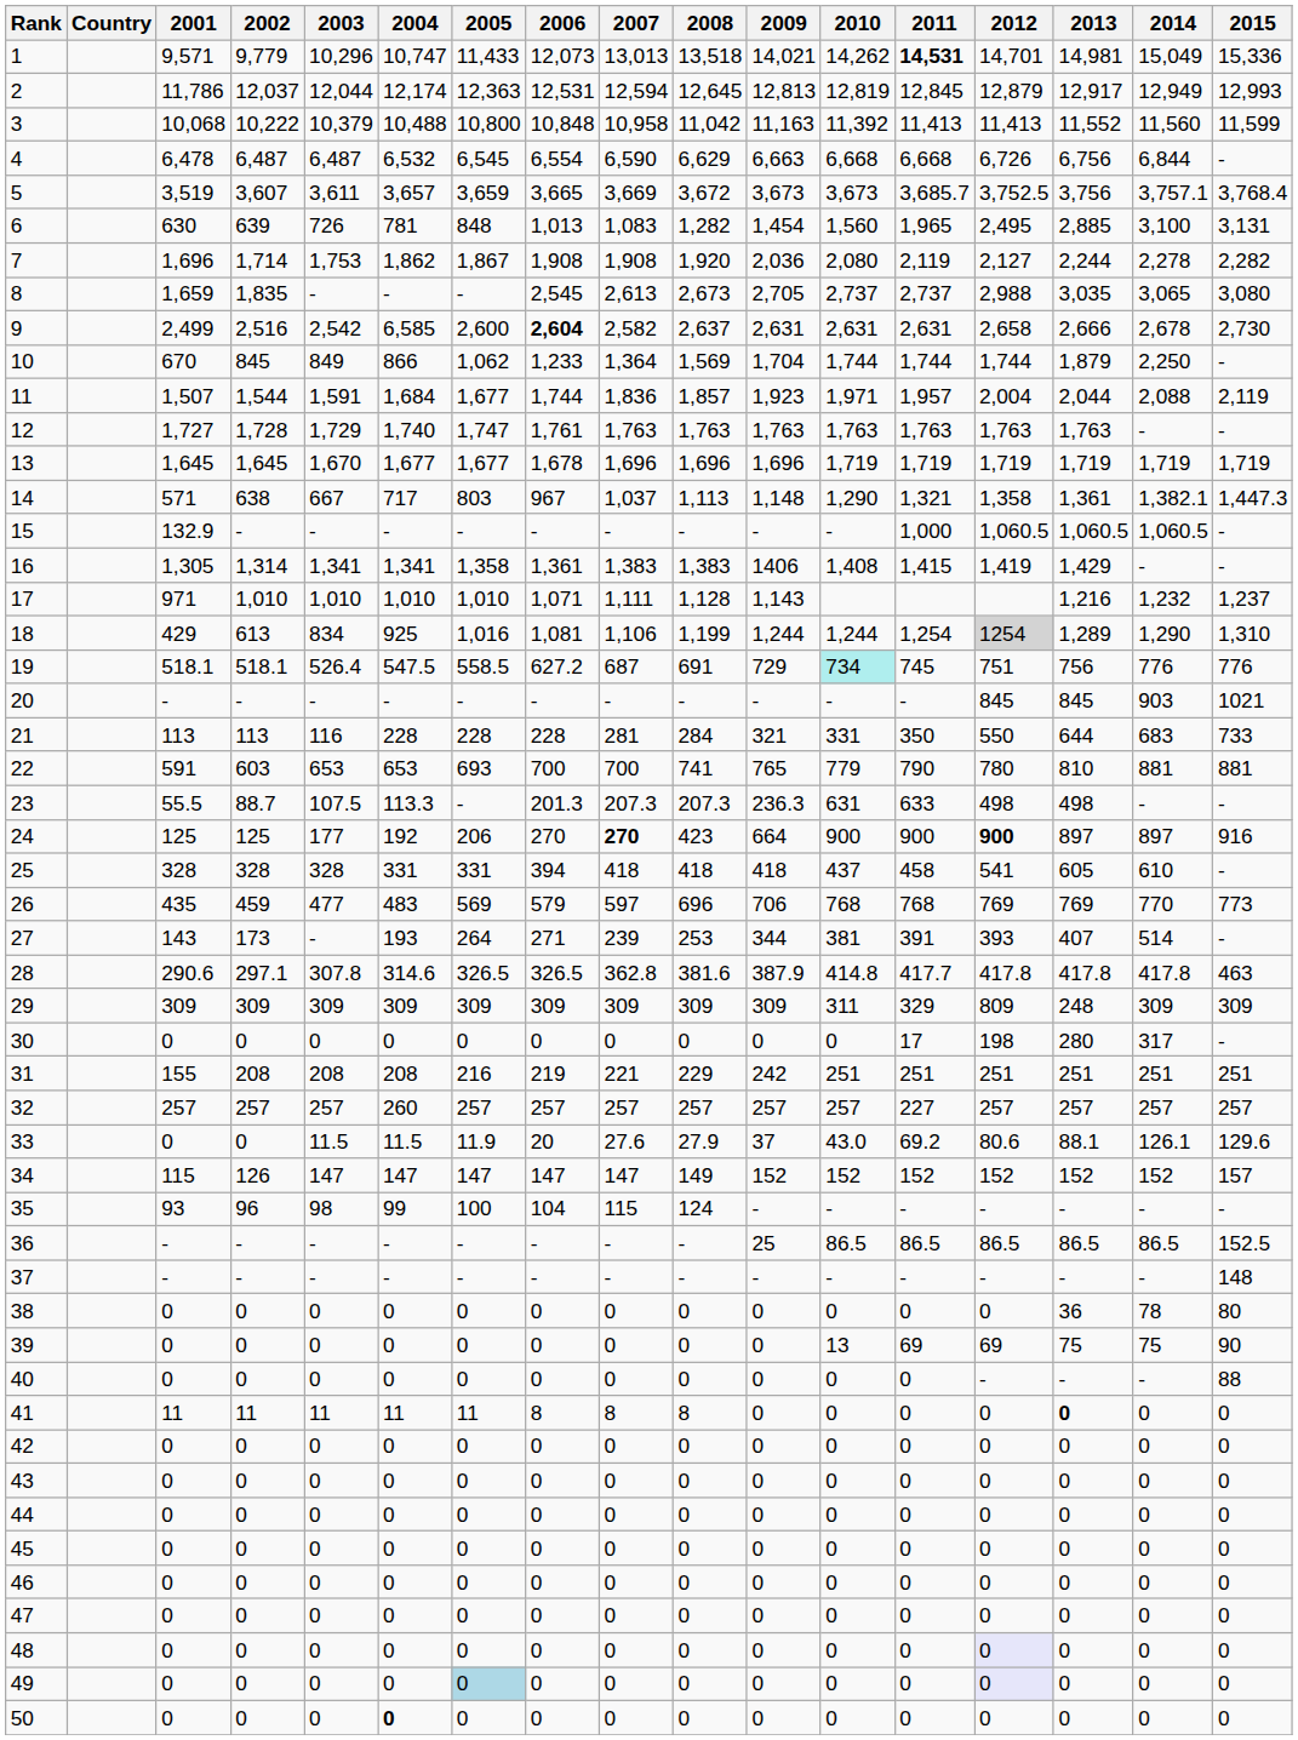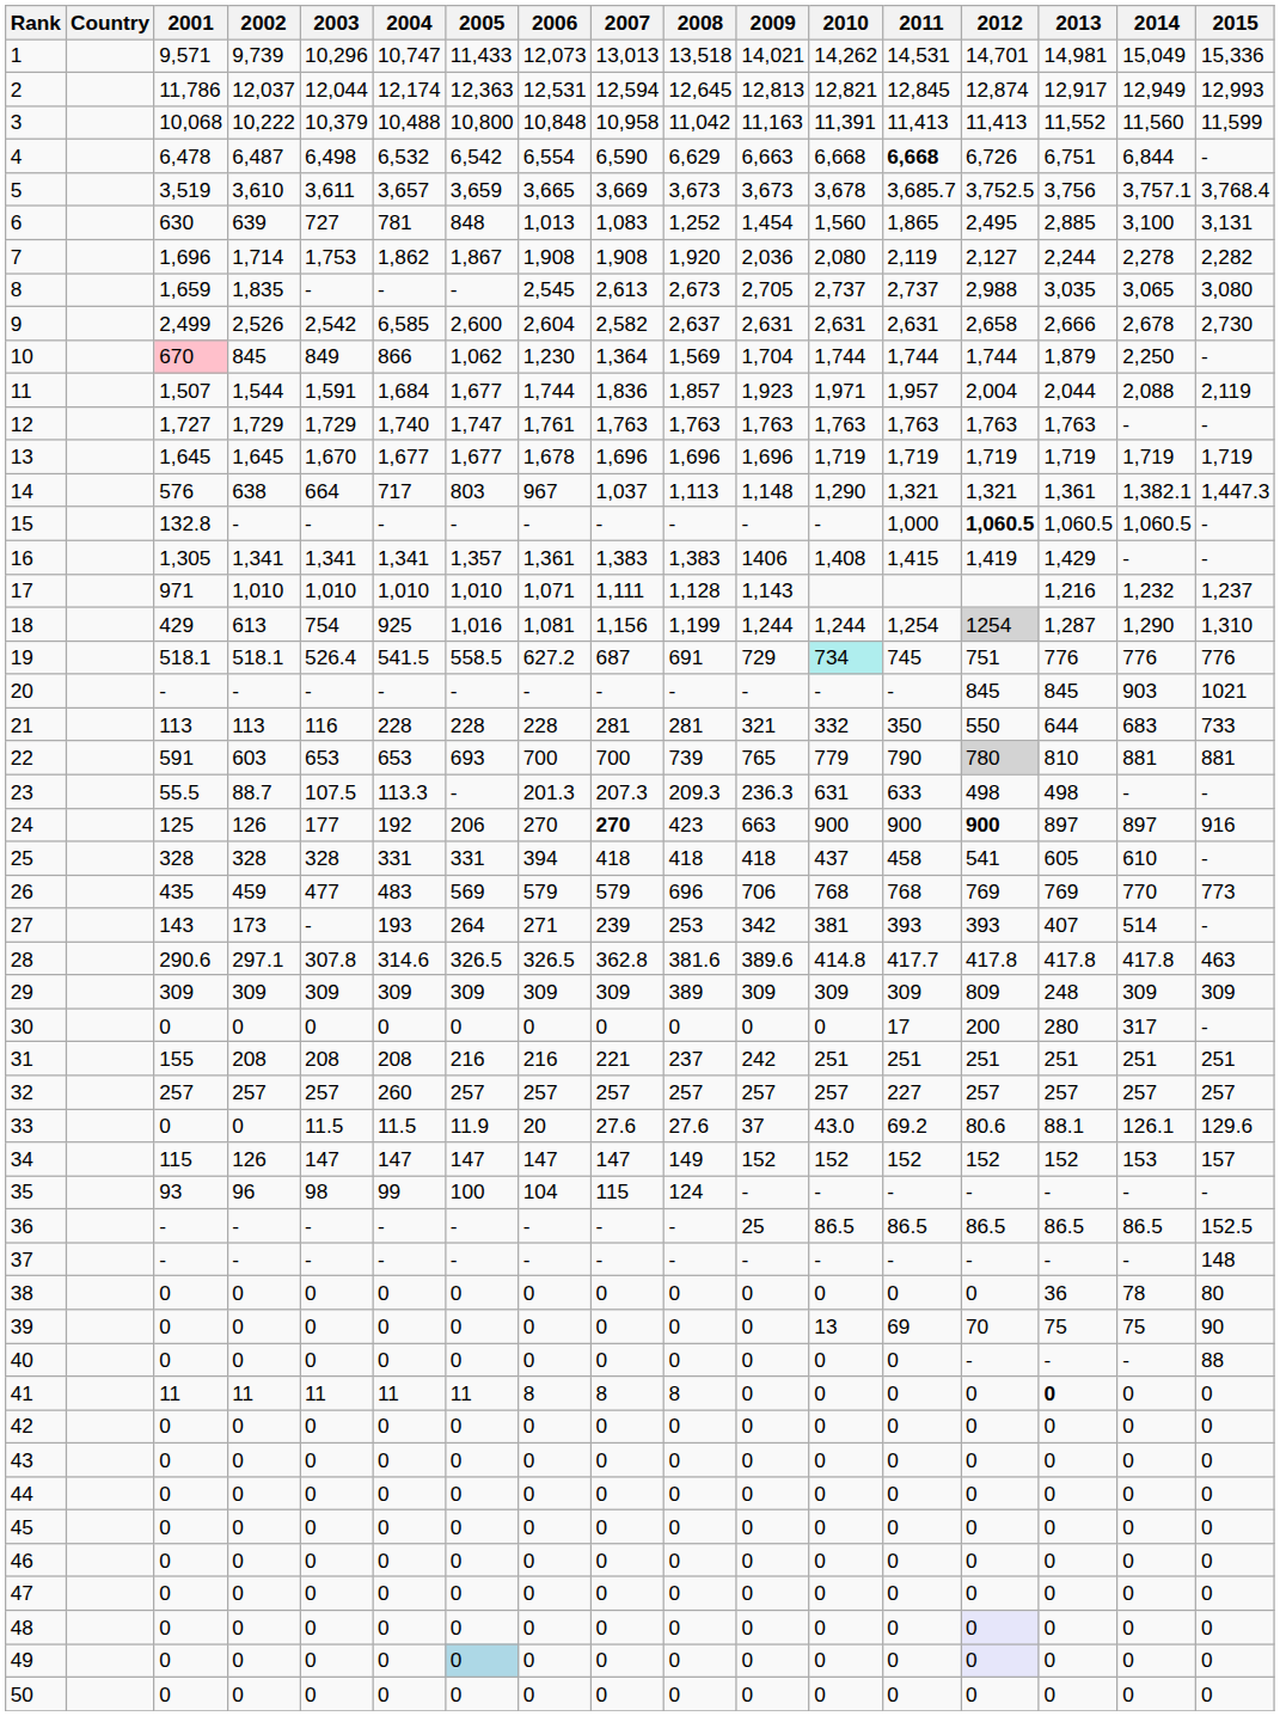 <table class="wikitable sortable mw-collapsible" style=" font-size: 87%;">
 <tr>
 <th>Rank</th>
 <th>Country</th>
 <th>2001</th>
 <th>2002</th>
 <th>2003</th>
 <th>2004</th>
 <th>2005</th>
 <th>2006</th>
 <th>2007</th>
 <th>2008</th>
 <th>2009</th>
 <th>2010</th>
 <th>2011</th>
 <th>2012</th>
 <th>2013</th>
 <th>2014</th>
 <th>2015</th>
 </tr>
 <tr>
 <td>1</td>
 <td></td>
 <td>9,571</td>
-<td>9,779</td>
+<td>9,739</td>
 <td>10,296</td>
 <td>10,747</td>
 <td>11,433</td>
 <td>12,073</td>
 <td>13,013</td>
 <td>13,518</td>
 <td>14,021</td>
 <td>14,262</td>
-<td><strong>14,531</strong></td>
+<td>14,531</td>
 <td>14,701</td>
 <td>14,981</td>
 <td>15,049</td>
 <td>15,336</td>
 </tr>
 <tr>
 <td>2</td>
 <td></td>
 <td>11,786</td>
 <td>12,037</td>
 <td>12,044</td>
 <td>12,174</td>
 <td>12,363</td>
 <td>12,531</td>
 <td>12,594</td>
 <td>12,645</td>
 <td>12,813</td>
-<td>12,819</td>
+<td>12,821</td>
 <td>12,845</td>
-<td>12,879</td>
+<td>12,874</td>
 <td>12,917</td>
 <td>12,949</td>
 <td>12,993</td>
 </tr>
 <tr>
 <td>3</td>
 <td></td>
 <td>10,068</td>
 <td>10,222</td>
 <td>10,379</td>
 <td>10,488</td>
 <td>10,800</td>
 <td>10,848</td>
 <td>10,958</td>
 <td>11,042</td>
 <td>11,163</td>
-<td>11,392</td>
+<td>11,391</td>
 <td>11,413</td>
 <td>11,413</td>
 <td>11,552</td>
 <td>11,560</td>
 <td>11,599</td>
 </tr>
 <tr>
 <td>4</td>
 <td></td>
 <td>6,478</td>
 <td>6,487</td>
-<td>6,487</td>
+<td>6,498</td>
 <td>6,532</td>
-<td>6,545</td>
+<td>6,542</td>
 <td>6,554</td>
 <td>6,590</td>
 <td>6,629</td>
 <td>6,663</td>
 <td>6,668</td>
-<td>6,668</td>
+<td><strong>6,668</strong></td>
 <td>6,726</td>
-<td>6,756</td>
+<td>6,751</td>
 <td>6,844</td>
 <td>-</td>
 </tr>
 <tr>
 <td>5</td>
 <td></td>
 <td>3,519</td>
-<td>3,607</td>
+<td>3,610</td>
 <td>3,611</td>
 <td>3,657</td>
 <td>3,659</td>
 <td>3,665</td>
 <td>3,669</td>
-<td>3,672</td>
 <td>3,673</td>
 <td>3,673</td>
+<td>3,678</td>
 <td>3,685.7</td>
 <td>3,752.5</td>
 <td>3,756</td>
 <td>3,757.1</td>
 <td>3,768.4</td>
 </tr>
 <tr>
 <td>6</td>
 <td></td>
 <td>630</td>
 <td>639</td>
-<td>726</td>
+<td>727</td>
 <td>781</td>
 <td>848</td>
 <td>1,013</td>
 <td>1,083</td>
-<td>1,282</td>
+<td>1,252</td>
 <td>1,454</td>
 <td>1,560</td>
-<td>1,965</td>
+<td>1,865</td>
 <td>2,495</td>
 <td>2,885</td>
 <td>3,100</td>
 <td>3,131</td>
 </tr>
 <tr>
 <td>7</td>
 <td></td>
 <td>1,696</td>
 <td>1,714</td>
 <td>1,753</td>
 <td>1,862</td>
 <td>1,867</td>
 <td>1,908</td>
 <td>1,908</td>
 <td>1,920</td>
 <td>2,036</td>
 <td>2,080</td>
 <td>2,119</td>
 <td>2,127</td>
 <td>2,244</td>
 <td>2,278</td>
 <td>2,282</td>
 </tr>
 <tr>
 <td>8</td>
 <td></td>
 <td>1,659</td>
 <td>1,835</td>
 <td>-</td>
 <td>-</td>
 <td>-</td>
 <td>2,545</td>
 <td>2,613</td>
 <td>2,673</td>
 <td>2,705</td>
 <td>2,737</td>
 <td>2,737</td>
 <td>2,988</td>
 <td>3,035</td>
 <td>3,065</td>
 <td>3,080</td>
 </tr>
 <tr>
 <td>9</td>
 <td></td>
 <td>2,499</td>
-<td>2,516</td>
+<td>2,526</td>
 <td>2,542</td>
 <td>6,585</td>
 <td>2,600</td>
-<td><strong>2,604</strong></td>
+<td>2,604</td>
 <td>2,582</td>
 <td>2,637</td>
 <td>2,631</td>
 <td>2,631</td>
 <td>2,631</td>
 <td>2,658</td>
 <td>2,666</td>
 <td>2,678</td>
 <td>2,730</td>
 </tr>
 <tr>
 <td>10</td>
 <td></td>
-<td>670</td>
+<td style="background: pink;">670</td>
 <td>845</td>
 <td>849</td>
 <td>866</td>
 <td>1,062</td>
-<td>1,233</td>
+<td>1,230</td>
 <td>1,364</td>
 <td>1,569</td>
 <td>1,704</td>
 <td>1,744</td>
 <td>1,744</td>
 <td>1,744</td>
 <td>1,879</td>
 <td>2,250</td>
 <td>-</td>
 </tr>
 <tr>
 <td>11</td>
 <td></td>
 <td>1,507</td>
 <td>1,544</td>
 <td>1,591</td>
 <td>1,684</td>
 <td>1,677</td>
 <td>1,744</td>
 <td>1,836</td>
 <td>1,857</td>
 <td>1,923</td>
 <td>1,971</td>
 <td>1,957</td>
 <td>2,004</td>
 <td>2,044</td>
 <td>2,088</td>
 <td>2,119</td>
 </tr>
 <tr>
 <td>12</td>
 <td></td>
 <td>1,727</td>
-<td>1,728</td>
+<td>1,729</td>
 <td>1,729</td>
 <td>1,740</td>
 <td>1,747</td>
 <td>1,761</td>
 <td>1,763</td>
 <td>1,763</td>
 <td>1,763</td>
 <td>1,763</td>
 <td>1,763</td>
 <td>1,763</td>
 <td>1,763</td>
 <td>-</td>
 <td>-</td>
 </tr>
 <tr>
 <td>13</td>
 <td></td>
 <td>1,645</td>
 <td>1,645</td>
 <td>1,670</td>
 <td>1,677</td>
 <td>1,677</td>
 <td>1,678</td>
 <td>1,696</td>
 <td>1,696</td>
 <td>1,696</td>
 <td>1,719</td>
 <td>1,719</td>
 <td>1,719</td>
 <td>1,719</td>
 <td>1,719</td>
 <td>1,719</td>
 </tr>
 <tr>
 <td>14</td>
 <td></td>
-<td>571</td>
+<td>576</td>
 <td>638</td>
-<td>667</td>
+<td>664</td>
 <td>717</td>
 <td>803</td>
 <td>967</td>
 <td>1,037</td>
 <td>1,113</td>
 <td>1,148</td>
 <td>1,290</td>
 <td>1,321</td>
-<td>1,358</td>
+<td>1,321</td>
 <td>1,361</td>
 <td>1,382.1</td>
 <td>1,447.3</td>
 </tr>
 <tr>
 <td>15</td>
 <td></td>
-<td>132.9</td>
+<td>132.8</td>
 <td>-</td>
 <td>-</td>
 <td>-</td>
 <td>-</td>
 <td>-</td>
 <td>-</td>
 <td>-</td>
 <td>-</td>
 <td>-</td>
 <td>1,000</td>
-<td>1,060.5</td>
+<td><strong>1,060.5</strong></td>
 <td>1,060.5</td>
 <td>1,060.5</td>
 <td>-</td>
 </tr>
 <tr>
 <td>16</td>
 <td></td>
 <td>1,305</td>
-<td>1,314</td>
 <td>1,341</td>
 <td>1,341</td>
-<td>1,358</td>
+<td>1,341</td>
+<td>1,357</td>
 <td>1,361</td>
 <td>1,383</td>
 <td>1,383</td>
 <td>1406</td>
 <td>1,408</td>
 <td>1,415</td>
 <td>1,419</td>
 <td>1,429</td>
 <td>-</td>
 <td>-</td>
 </tr>
 <tr>
 <td>17</td>
 <td></td>
 <td>971</td>
 <td>1,010</td>
 <td>1,010</td>
 <td>1,010</td>
 <td>1,010</td>
 <td>1,071</td>
 <td>1,111</td>
 <td>1,128</td>
 <td>1,143</td>
 <td></td>
 <td></td>
 <td></td>
 <td>1,216</td>
 <td>1,232</td>
 <td>1,237</td>
 </tr>
 <tr>
 <td>18</td>
 <td></td>
 <td>429</td>
 <td>613</td>
-<td>834</td>
+<td>754</td>
 <td>925</td>
 <td>1,016</td>
 <td>1,081</td>
-<td>1,106</td>
+<td>1,156</td>
 <td>1,199</td>
 <td>1,244</td>
 <td>1,244</td>
 <td>1,254</td>
 <td style="background: lightgrey;">1254</td>
-<td>1,289</td>
+<td>1,287</td>
 <td>1,290</td>
 <td>1,310</td>
 </tr>
 <tr>
 <td>19</td>
 <td></td>
 <td>518.1</td>
 <td>518.1</td>
 <td>526.4</td>
-<td>547.5</td>
+<td>541.5</td>
 <td>558.5</td>
 <td>627.2</td>
 <td>687</td>
 <td>691</td>
 <td>729</td>
 <td style="background: paleturquoise;">734</td>
 <td>745</td>
 <td>751</td>
-<td>756</td>
+<td>776</td>
 <td>776</td>
 <td>776</td>
 </tr>
 <tr>
 <td>20</td>
 <td></td>
 <td>-</td>
 <td>-</td>
 <td>-</td>
 <td>-</td>
 <td>-</td>
 <td>-</td>
 <td>-</td>
 <td>-</td>
 <td>-</td>
 <td>-</td>
 <td>-</td>
 <td>845</td>
 <td>845</td>
 <td>903</td>
 <td>1021</td>
 </tr>
 <tr>
 <td>21</td>
 <td></td>
 <td>113</td>
 <td>113</td>
 <td>116</td>
 <td>228</td>
 <td>228</td>
 <td>228</td>
 <td>281</td>
-<td>284</td>
+<td>281</td>
 <td>321</td>
-<td>331</td>
+<td>332</td>
 <td>350</td>
 <td>550</td>
 <td>644</td>
 <td>683</td>
 <td>733</td>
 </tr>
 <tr>
 <td>22</td>
 <td></td>
 <td>591</td>
 <td>603</td>
 <td>653</td>
 <td>653</td>
 <td>693</td>
 <td>700</td>
 <td>700</td>
-<td>741</td>
+<td>739</td>
 <td>765</td>
 <td>779</td>
 <td>790</td>
-<td>780</td>
+<td style="background: lightgrey;">780</td>
 <td>810</td>
 <td>881</td>
 <td>881</td>
 </tr>
 <tr>
 <td>23</td>
 <td></td>
 <td>55.5</td>
 <td>88.7</td>
 <td>107.5</td>
 <td>113.3</td>
 <td>-</td>
 <td>201.3</td>
 <td>207.3</td>
-<td>207.3</td>
+<td>209.3</td>
 <td>236.3</td>
 <td>631</td>
 <td>633</td>
 <td>498</td>
 <td>498</td>
 <td>-</td>
 <td>-</td>
 </tr>
 <tr>
 <td>24</td>
 <td></td>
 <td>125</td>
-<td>125</td>
+<td>126</td>
 <td>177</td>
 <td>192</td>
 <td>206</td>
 <td>270</td>
 <td><strong>270</strong></td>
 <td>423</td>
-<td>664</td>
+<td>663</td>
 <td>900</td>
 <td>900</td>
 <td><strong>900</strong></td>
 <td>897</td>
 <td>897</td>
 <td>916</td>
 </tr>
 <tr>
 <td>25</td>
 <td></td>
 <td>328</td>
 <td>328</td>
 <td>328</td>
 <td>331</td>
 <td>331</td>
 <td>394</td>
 <td>418</td>
 <td>418</td>
 <td>418</td>
 <td>437</td>
 <td>458</td>
 <td>541</td>
 <td>605</td>
 <td>610</td>
 <td>-</td>
 </tr>
 <tr>
 <td>26</td>
 <td></td>
 <td>435</td>
 <td>459</td>
 <td>477</td>
 <td>483</td>
 <td>569</td>
 <td>579</td>
-<td>597</td>
+<td>579</td>
 <td>696</td>
 <td>706</td>
 <td>768</td>
 <td>768</td>
 <td>769</td>
 <td>769</td>
 <td>770</td>
 <td>773</td>
 </tr>
 <tr>
 <td>27</td>
 <td></td>
 <td>143</td>
 <td>173</td>
 <td>-</td>
 <td>193</td>
 <td>264</td>
 <td>271</td>
 <td>239</td>
 <td>253</td>
-<td>344</td>
+<td>342</td>
 <td>381</td>
-<td>391</td>
+<td>393</td>
 <td>393</td>
 <td>407</td>
 <td>514</td>
 <td>-</td>
 </tr>
 <tr>
 <td>28</td>
 <td></td>
 <td>290.6</td>
 <td>297.1</td>
 <td>307.8</td>
 <td>314.6</td>
 <td>326.5</td>
 <td>326.5</td>
 <td>362.8</td>
 <td>381.6</td>
-<td>387.9</td>
+<td>389.6</td>
 <td>414.8</td>
 <td>417.7</td>
 <td>417.8</td>
 <td>417.8</td>
 <td>417.8</td>
 <td>463</td>
 </tr>
 <tr>
 <td>29</td>
 <td></td>
 <td>309</td>
 <td>309</td>
 <td>309</td>
 <td>309</td>
 <td>309</td>
 <td>309</td>
 <td>309</td>
+<td>389</td>
 <td>309</td>
 <td>309</td>
-<td>311</td>
-<td>329</td>
+<td>309</td>
 <td>809</td>
 <td>248</td>
 <td>309</td>
 <td>309</td>
 </tr>
 <tr>
 <td>30</td>
 <td></td>
 <td>0</td>
 <td>0</td>
 <td>0</td>
 <td>0</td>
 <td>0</td>
 <td>0</td>
 <td>0</td>
 <td>0</td>
 <td>0</td>
 <td>0</td>
 <td>17</td>
-<td>198</td>
+<td>200</td>
 <td>280</td>
 <td>317</td>
 <td>-</td>
 </tr>
 <tr>
 <td>31</td>
 <td></td>
 <td>155</td>
 <td>208</td>
 <td>208</td>
 <td>208</td>
 <td>216</td>
-<td>219</td>
+<td>216</td>
 <td>221</td>
-<td>229</td>
+<td>237</td>
 <td>242</td>
 <td>251</td>
 <td>251</td>
 <td>251</td>
 <td>251</td>
 <td>251</td>
 <td>251</td>
 </tr>
 <tr>
 <td>32</td>
 <td></td>
 <td>257</td>
 <td>257</td>
 <td>257</td>
 <td>260</td>
 <td>257</td>
 <td>257</td>
 <td>257</td>
 <td>257</td>
 <td>257</td>
 <td>257</td>
 <td>227</td>
 <td>257</td>
 <td>257</td>
 <td>257</td>
 <td>257</td>
 </tr>
 <tr>
 <td>33</td>
 <td></td>
 <td>0</td>
 <td>0</td>
 <td>11.5</td>
 <td>11.5</td>
 <td>11.9</td>
 <td>20</td>
 <td>27.6</td>
-<td>27.9</td>
+<td>27.6</td>
 <td>37</td>
 <td>43.0</td>
 <td>69.2</td>
 <td>80.6</td>
 <td>88.1</td>
 <td>126.1</td>
 <td>129.6</td>
 </tr>
 <tr>
 <td>34</td>
 <td></td>
 <td>115</td>
 <td>126</td>
 <td>147</td>
 <td>147</td>
 <td>147</td>
 <td>147</td>
 <td>147</td>
 <td>149</td>
 <td>152</td>
 <td>152</td>
 <td>152</td>
 <td>152</td>
 <td>152</td>
-<td>152</td>
+<td>153</td>
 <td>157</td>
 </tr>
 <tr>
 <td>35</td>
 <td></td>
 <td>93</td>
 <td>96</td>
 <td>98</td>
 <td>99</td>
 <td>100</td>
 <td>104</td>
 <td>115</td>
 <td>124</td>
 <td>-</td>
 <td>-</td>
 <td>-</td>
 <td>-</td>
 <td>-</td>
 <td>-</td>
 <td>-</td>
 </tr>
 <tr>
 <td>36</td>
 <td></td>
 <td>-</td>
 <td>-</td>
 <td>-</td>
 <td>-</td>
 <td>-</td>
 <td>-</td>
 <td>-</td>
 <td>-</td>
 <td>25</td>
 <td>86.5</td>
 <td>86.5</td>
 <td>86.5</td>
 <td>86.5</td>
 <td>86.5</td>
 <td>152.5</td>
 </tr>
 <tr>
 <td>37</td>
 <td></td>
 <td>-</td>
 <td>-</td>
 <td>-</td>
 <td>-</td>
 <td>-</td>
 <td>-</td>
 <td>-</td>
 <td>-</td>
 <td>-</td>
 <td>-</td>
 <td>-</td>
 <td>-</td>
 <td>-</td>
 <td>-</td>
 <td>148</td>
 </tr>
 <tr>
 <td>38</td>
 <td></td>
 <td>0</td>
 <td>0</td>
 <td>0</td>
 <td>0</td>
 <td>0</td>
 <td>0</td>
 <td>0</td>
 <td>0</td>
 <td>0</td>
 <td>0</td>
 <td>0</td>
 <td>0</td>
 <td>36</td>
 <td>78</td>
 <td>80</td>
 </tr>
 <tr>
 <td>39</td>
 <td></td>
 <td>0</td>
 <td>0</td>
 <td>0</td>
 <td>0</td>
 <td>0</td>
 <td>0</td>
 <td>0</td>
 <td>0</td>
 <td>0</td>
 <td>13</td>
 <td>69</td>
-<td>69</td>
+<td>70</td>
 <td>75</td>
 <td>75</td>
 <td>90</td>
 </tr>
 <tr>
 <td>40</td>
 <td></td>
 <td>0</td>
 <td>0</td>
 <td>0</td>
 <td>0</td>
 <td>0</td>
 <td>0</td>
 <td>0</td>
 <td>0</td>
 <td>0</td>
 <td>0</td>
 <td>0</td>
 <td>-</td>
 <td>-</td>
 <td>-</td>
 <td>88</td>
 </tr>
 <tr>
 <td>41</td>
 <td></td>
 <td>11</td>
 <td>11</td>
 <td>11</td>
 <td>11</td>
 <td>11</td>
 <td>8</td>
 <td>8</td>
 <td>8</td>
 <td>0</td>
 <td>0</td>
 <td>0</td>
 <td>0</td>
 <td><strong>0</strong></td>
 <td>0</td>
 <td>0</td>
 </tr>
 <tr>
 <td>42</td>
 <td></td>
 <td>0</td>
 <td>0</td>
 <td>0</td>
 <td>0</td>
 <td>0</td>
 <td>0</td>
 <td>0</td>
 <td>0</td>
 <td>0</td>
 <td>0</td>
 <td>0</td>
 <td>0</td>
 <td>0</td>
 <td>0</td>
 <td>0</td>
 </tr>
 <tr>
 <td>43</td>
 <td></td>
 <td>0</td>
 <td>0</td>
 <td>0</td>
 <td>0</td>
 <td>0</td>
 <td>0</td>
 <td>0</td>
 <td>0</td>
 <td>0</td>
 <td>0</td>
 <td>0</td>
 <td>0</td>
 <td>0</td>
 <td>0</td>
 <td>0</td>
 </tr>
 <tr>
 <td>44</td>
 <td></td>
 <td>0</td>
 <td>0</td>
 <td>0</td>
 <td>0</td>
 <td>0</td>
 <td>0</td>
 <td>0</td>
 <td>0</td>
 <td>0</td>
 <td>0</td>
 <td>0</td>
 <td>0</td>
 <td>0</td>
 <td>0</td>
 <td>0</td>
 </tr>
 <tr>
 <td>45</td>
 <td></td>
 <td>0</td>
 <td>0</td>
 <td>0</td>
 <td>0</td>
 <td>0</td>
 <td>0</td>
 <td>0</td>
 <td>0</td>
 <td>0</td>
 <td>0</td>
 <td>0</td>
 <td>0</td>
 <td>0</td>
 <td>0</td>
 <td>0</td>
 </tr>
 <tr>
 <td>46</td>
 <td></td>
 <td>0</td>
 <td>0</td>
 <td>0</td>
 <td>0</td>
 <td>0</td>
 <td>0</td>
 <td>0</td>
 <td>0</td>
 <td>0</td>
 <td>0</td>
 <td>0</td>
 <td>0</td>
 <td>0</td>
 <td>0</td>
 <td>0</td>
 </tr>
 <tr>
 <td>47</td>
 <td></td>
 <td>0</td>
 <td>0</td>
 <td>0</td>
 <td>0</td>
 <td>0</td>
 <td>0</td>
 <td>0</td>
 <td>0</td>
 <td>0</td>
 <td>0</td>
 <td>0</td>
 <td>0</td>
 <td>0</td>
 <td>0</td>
 <td>0</td>
 </tr>
 <tr>
 <td>48</td>
 <td></td>
 <td>0</td>
 <td>0</td>
 <td>0</td>
 <td>0</td>
 <td>0</td>
 <td>0</td>
 <td>0</td>
 <td>0</td>
 <td>0</td>
 <td>0</td>
 <td>0</td>
 <td style="background: lavender;">0</td>
 <td>0</td>
 <td>0</td>
 <td>0</td>
 </tr>
 <tr>
 <td>49</td>
 <td></td>
 <td>0</td>
 <td>0</td>
 <td>0</td>
 <td>0</td>
 <td style="background: lightblue;">0</td>
 <td>0</td>
 <td>0</td>
 <td>0</td>
 <td>0</td>
 <td>0</td>
 <td>0</td>
 <td style="background: lavender;">0</td>
 <td>0</td>
 <td>0</td>
 <td>0</td>
 </tr>
 <tr>
 <td>50</td>
 <td></td>
 <td>0</td>
 <td>0</td>
 <td>0</td>
-<td><strong>0</strong></td>
+<td>0</td>
 <td>0</td>
 <td>0</td>
 <td>0</td>
 <td>0</td>
 <td>0</td>
 <td>0</td>
 <td>0</td>
 <td>0</td>
 <td>0</td>
 <td>0</td>
 <td>0</td>
 </tr>
 </table>
